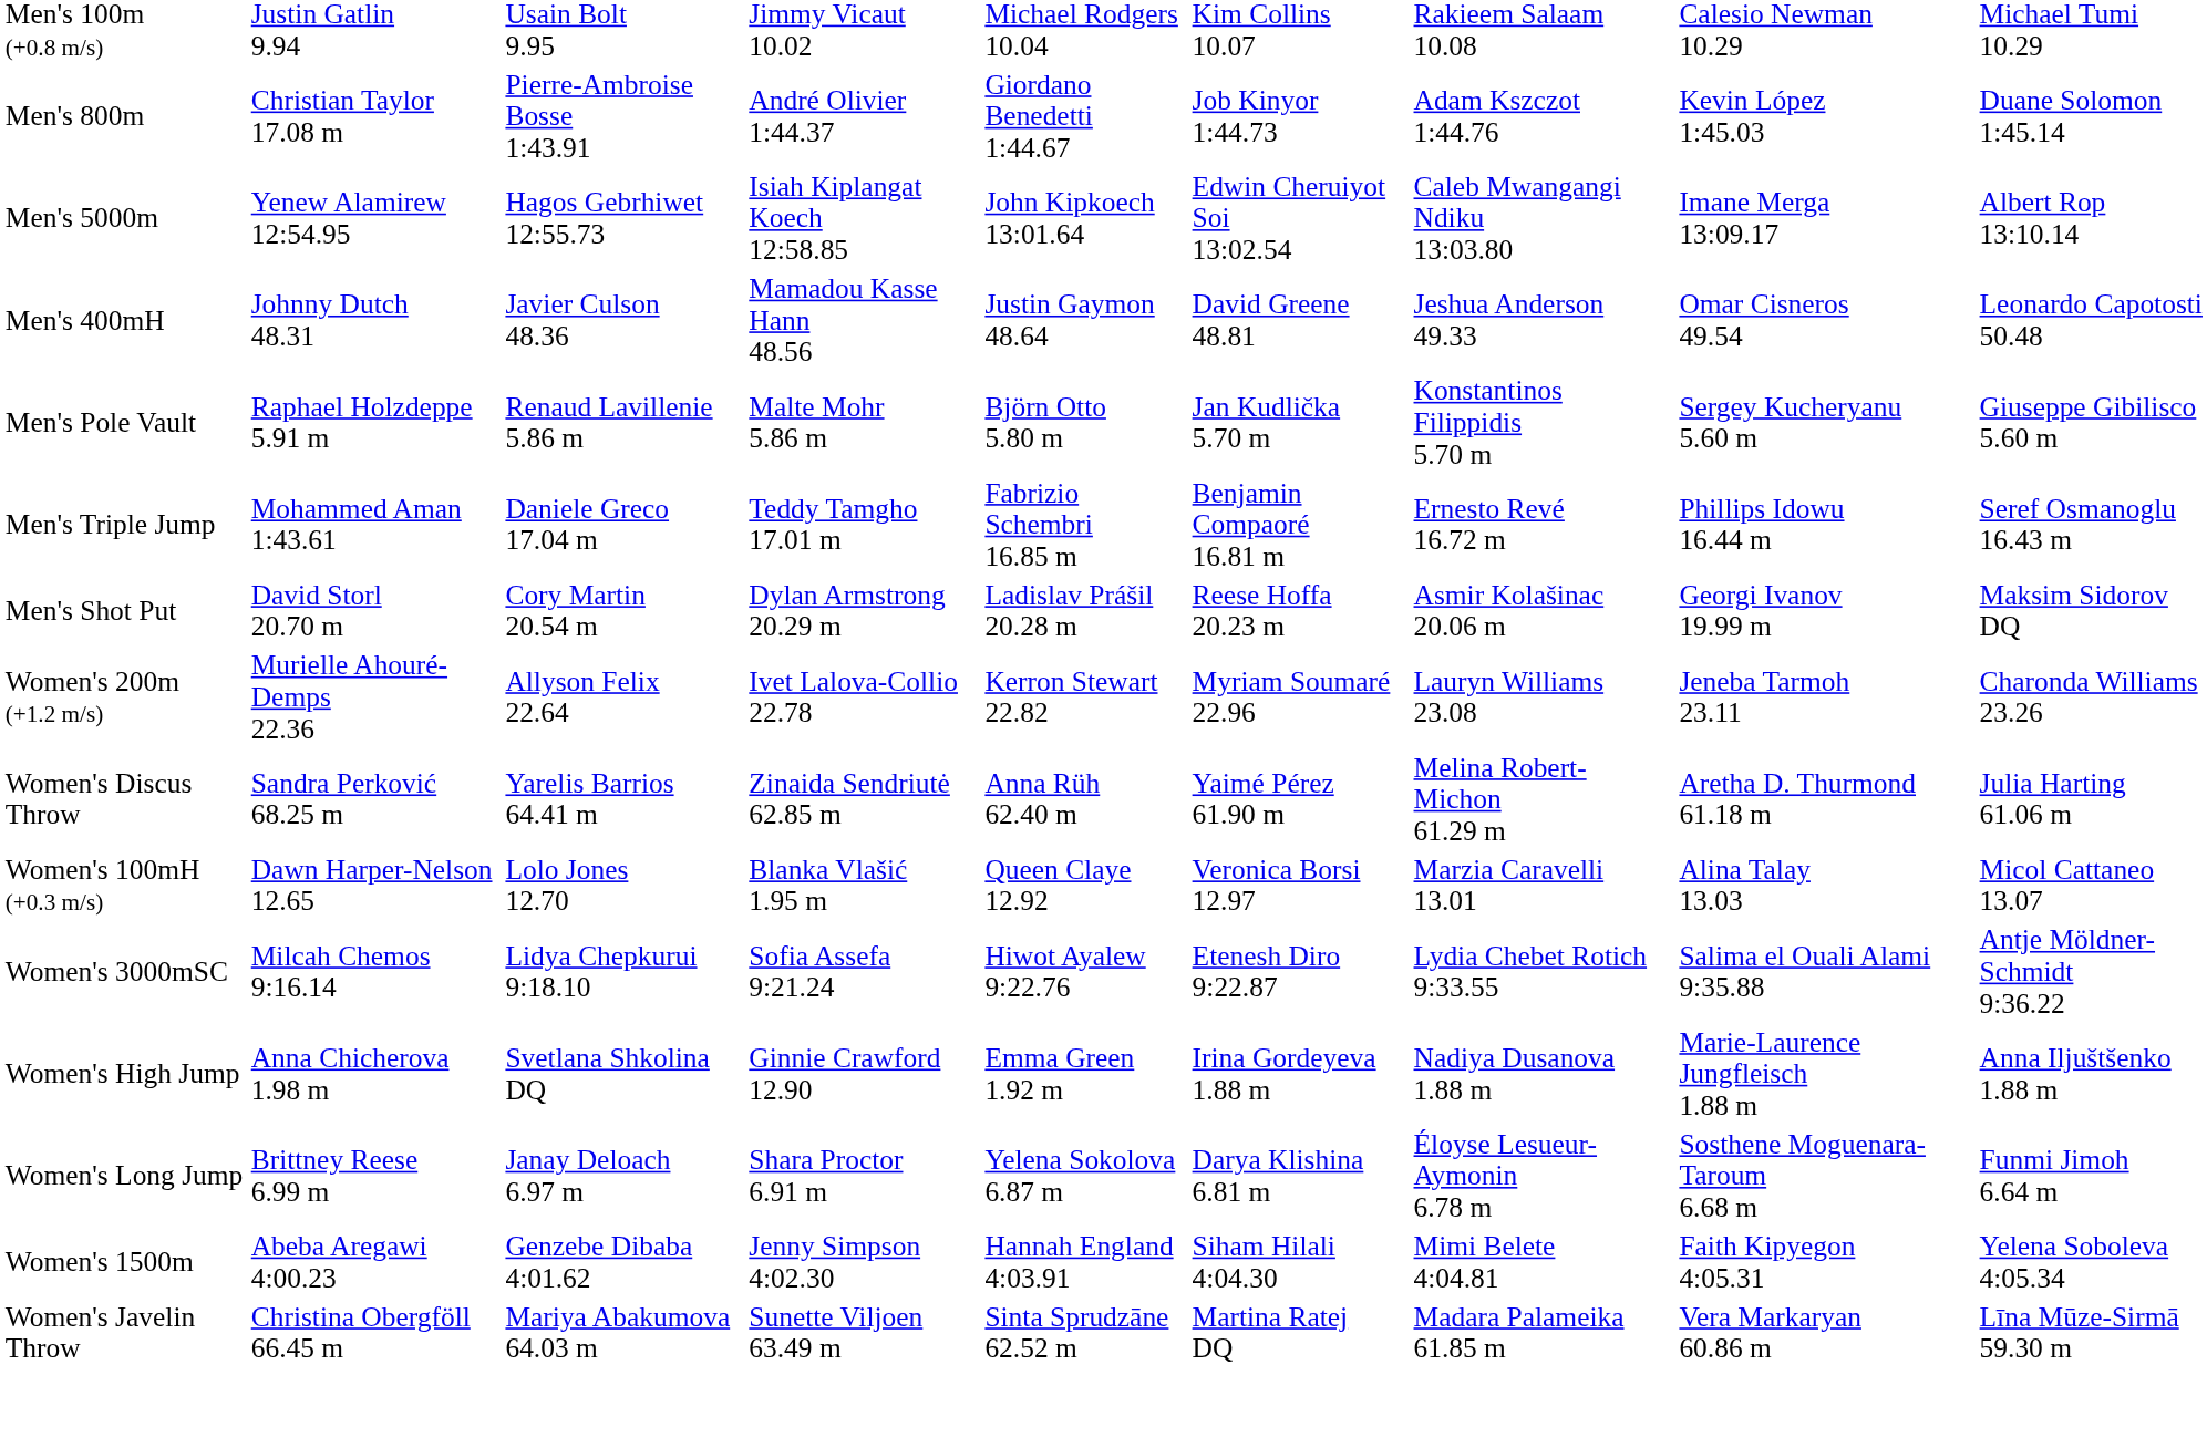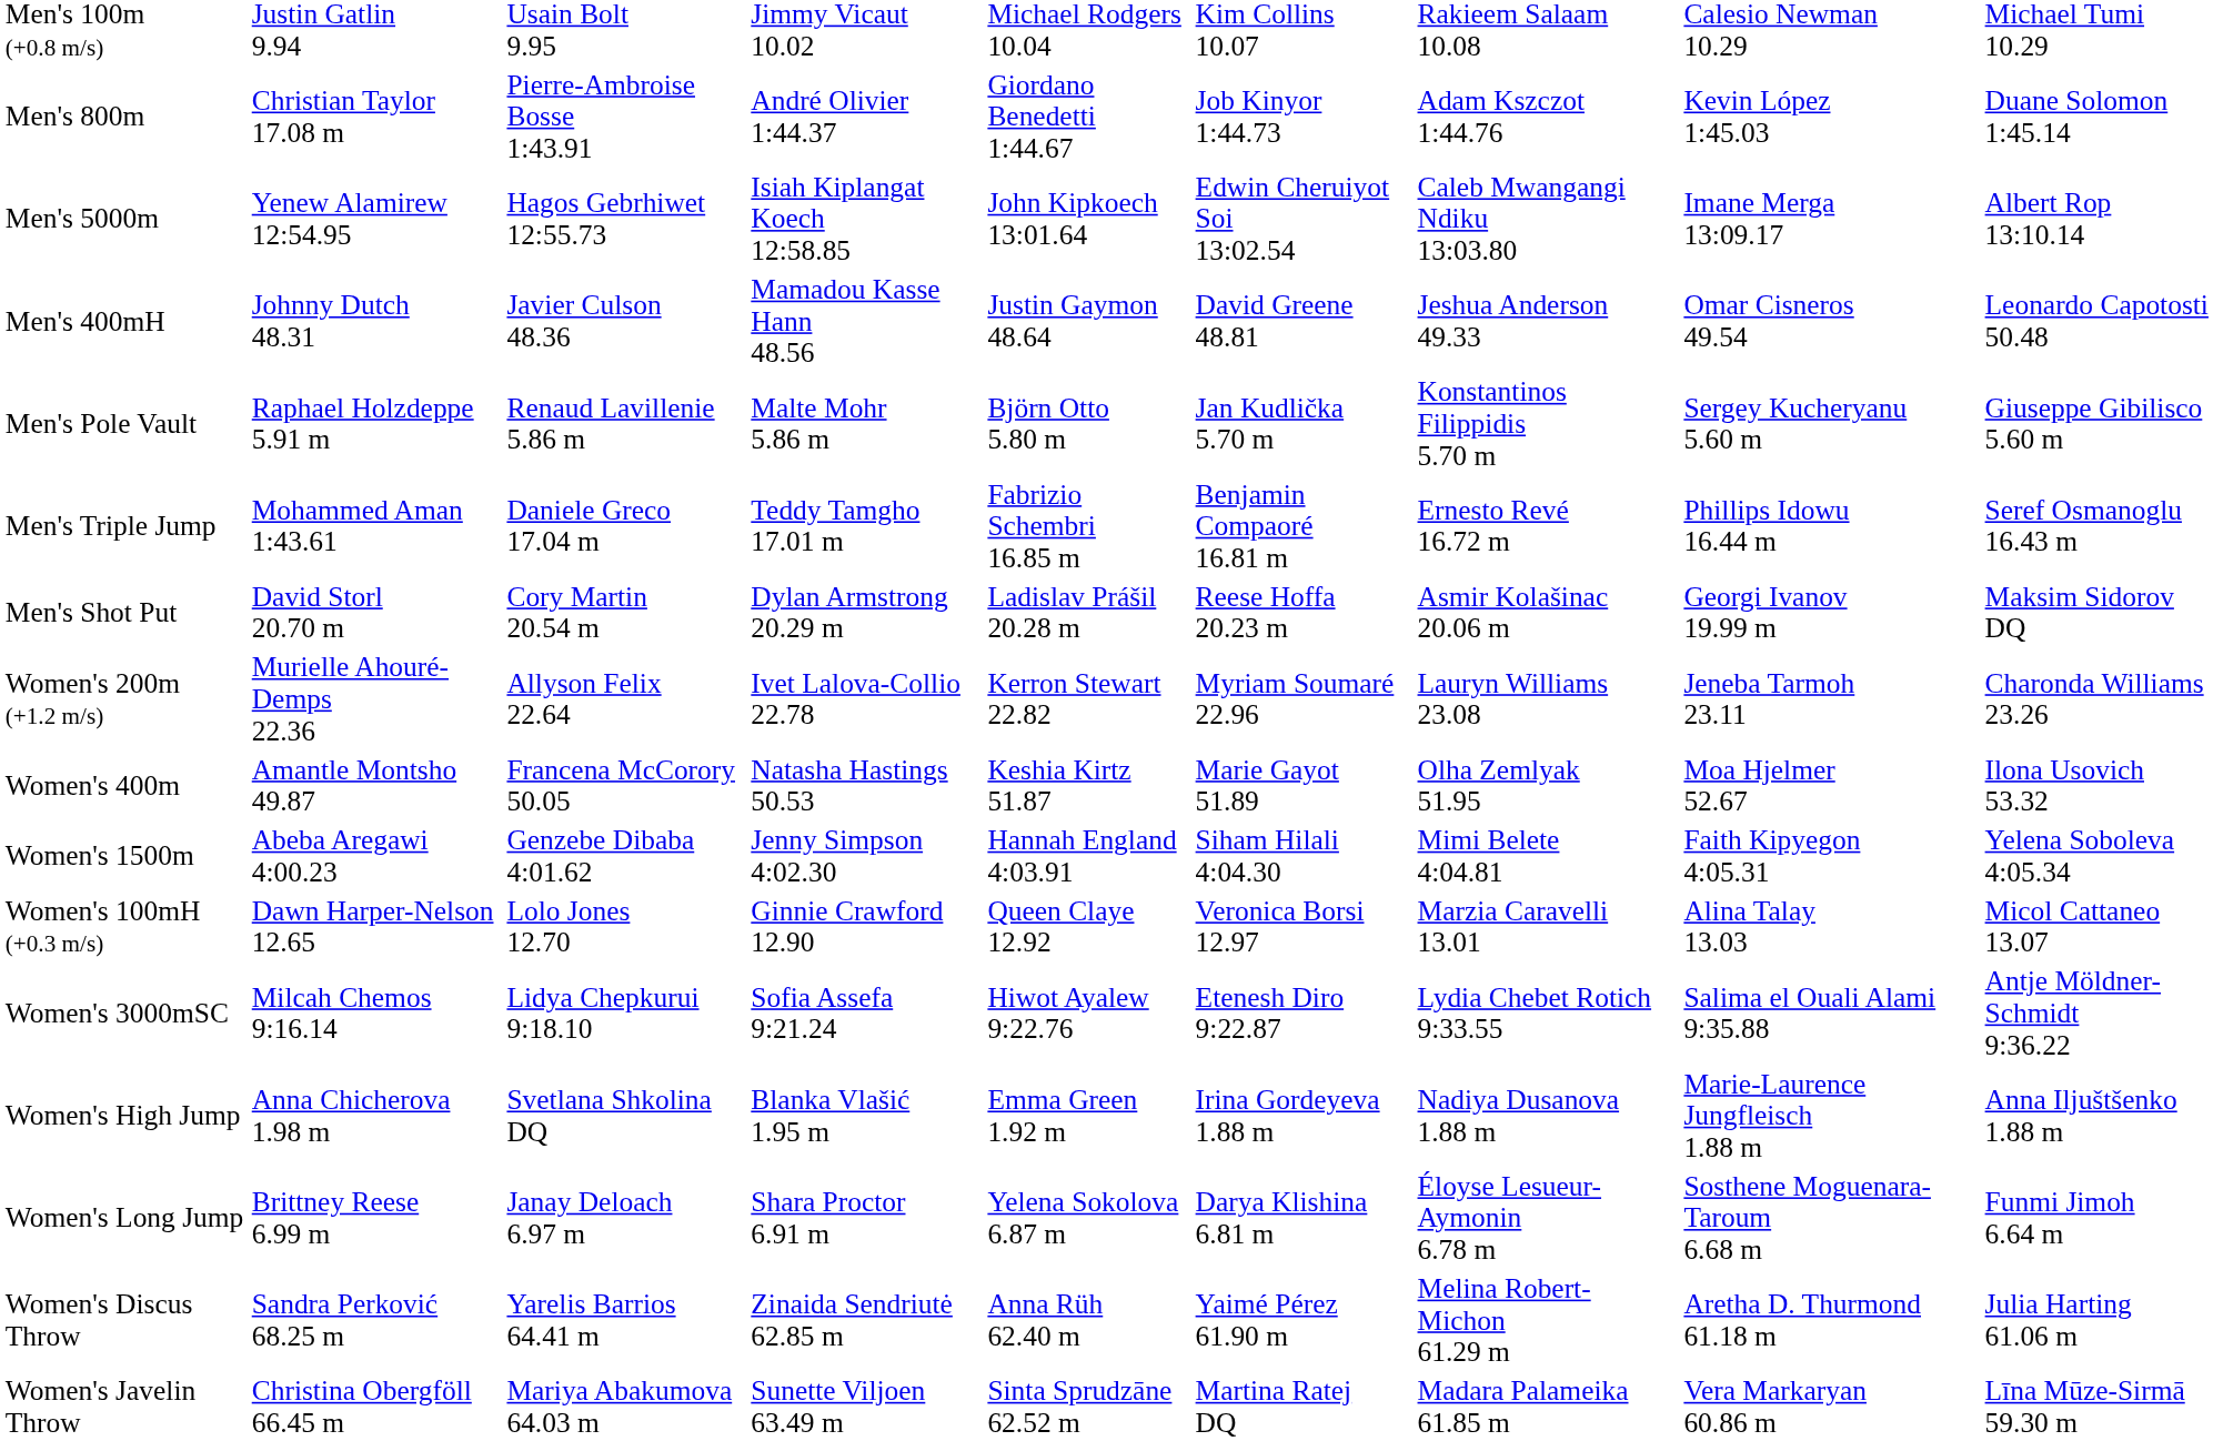 <table>
 <tr>
 <td>Men's 100m<br><small>(+0.8 m/s)</small></td>
 <td><a href='#'>Justin Gatlin</a><br>  9.94</td>
 <td><a href='#'>Usain Bolt</a><br>  9.95</td>
 <td><a href='#'>Jimmy Vicaut</a><br>  10.02</td>
 <td><a href='#'>Michael Rodgers</a><br>  10.04</td>
 <td><a href='#'>Kim Collins</a><br>  10.07</td>
 <td><a href='#'>Rakieem Salaam</a><br>  10.08</td>
 <td><a href='#'>Calesio Newman</a><br>  10.29</td>
 <td><a href='#'>Michael Tumi</a><br>  10.29</td>
 </tr>
 <tr>
 <td>Men's 800m</td>
 <td><a href='#'>Christian Taylor</a><br>  17.08 m</td>
 <td><a href='#'>Pierre-Ambroise Bosse</a><br>  1:43.91</td>
 <td><a href='#'>André Olivier</a><br>  1:44.37</td>
 <td><a href='#'>Giordano Benedetti</a><br>  1:44.67</td>
 <td><a href='#'>Job Kinyor</a><br>  1:44.73</td>
 <td><a href='#'>Adam Kszczot</a><br>  1:44.76</td>
 <td><a href='#'>Kevin López</a><br>  1:45.03</td>
 <td><a href='#'>Duane Solomon</a><br>  1:45.14</td>
 </tr>
 <tr>
 <td>Men's 5000m</td>
 <td><a href='#'>Yenew Alamirew</a><br>  12:54.95</td>
 <td><a href='#'>Hagos Gebrhiwet</a><br>  12:55.73</td>
 <td><a href='#'>Isiah Kiplangat Koech</a><br>  12:58.85</td>
 <td><a href='#'>John Kipkoech</a><br>  13:01.64</td>
 <td><a href='#'>Edwin Cheruiyot Soi</a><br>  13:02.54</td>
 <td><a href='#'>Caleb Mwangangi Ndiku</a><br>  13:03.80</td>
 <td><a href='#'>Imane Merga</a><br>  13:09.17</td>
 <td><a href='#'>Albert Rop</a><br>  13:10.14</td>
 </tr>
 <tr>
 <td>Men's 400mH</td>
 <td><a href='#'>Johnny Dutch</a><br>  48.31</td>
 <td><a href='#'>Javier Culson</a><br>  48.36</td>
 <td><a href='#'>Mamadou Kasse Hann</a><br>  48.56</td>
 <td><a href='#'>Justin Gaymon</a><br>  48.64</td>
 <td><a href='#'>David Greene</a><br>  48.81</td>
 <td><a href='#'>Jeshua Anderson</a><br>  49.33</td>
 <td><a href='#'>Omar Cisneros</a><br>  49.54</td>
 <td><a href='#'>Leonardo Capotosti</a><br>  50.48</td>
 </tr>
 <tr>
 <td>Men's Pole Vault</td>
 <td><a href='#'>Raphael Holzdeppe</a><br>  5.91 m</td>
 <td><a href='#'>Renaud Lavillenie</a><br>  5.86 m</td>
 <td><a href='#'>Malte Mohr</a><br>  5.86 m</td>
 <td><a href='#'>Björn Otto</a><br>  5.80 m</td>
 <td><a href='#'>Jan Kudlička</a><br>  5.70 m</td>
 <td><a href='#'>Konstantinos Filippidis</a><br>  5.70 m</td>
 <td><a href='#'>Sergey Kucheryanu</a><br>  5.60 m</td>
 <td><a href='#'>Giuseppe Gibilisco</a><br>  5.60 m</td>
 </tr>
 <tr>
 <td>Men's Triple Jump</td>
 <td><a href='#'>Mohammed Aman</a><br>  1:43.61</td>
 <td><a href='#'>Daniele Greco</a><br>  17.04 m</td>
 <td><a href='#'>Teddy Tamgho</a><br>  17.01 m</td>
 <td><a href='#'>Fabrizio Schembri</a><br>  16.85 m</td>
 <td><a href='#'>Benjamin Compaoré</a><br>  16.81 m</td>
 <td><a href='#'>Ernesto Revé</a><br>  16.72 m</td>
 <td><a href='#'>Phillips Idowu</a><br>  16.44 m</td>
 <td><a href='#'>Seref Osmanoglu</a><br>  16.43 m</td>
 </tr>
 <tr>
 <td>Men's Shot Put</td>
 <td><a href='#'>David Storl</a><br>  20.70 m</td>
 <td><a href='#'>Cory Martin</a><br>  20.54 m</td>
 <td><a href='#'>Dylan Armstrong</a><br>  20.29 m</td>
 <td><a href='#'>Ladislav Prášil</a><br>  20.28 m</td>
 <td><a href='#'>Reese Hoffa</a><br>  20.23 m</td>
 <td><a href='#'>Asmir Kolašinac</a><br>  20.06 m</td>
 <td><a href='#'>Georgi Ivanov</a><br>  19.99 m</td>
 <td><a href='#'>Maksim Sidorov</a><br>  DQ</td>
 </tr>
 <tr>
 <td>Women's 200m<br><small>(+1.2 m/s)</small></td>
 <td><a href='#'>Murielle Ahouré-Demps</a><br>  22.36</td>
 <td><a href='#'>Allyson Felix</a><br>  22.64</td>
 <td><a href='#'>Ivet Lalova-Collio</a><br>  22.78</td>
 <td><a href='#'>Kerron Stewart</a><br>  22.82</td>
 <td><a href='#'>Myriam Soumaré</a><br>  22.96</td>
 <td><a href='#'>Lauryn Williams</a><br>  23.08</td>
 <td><a href='#'>Jeneba Tarmoh</a><br>  23.11</td>
 <td><a href='#'>Charonda Williams</a><br>  23.26</td>
 </tr>
 <tr>
-<td>Women's Discus Throw</td>
-<td><a href='#'>Sandra Perković</a><br>  68.25 m</td>
-<td><a href='#'>Yarelis Barrios</a><br>  64.41 m</td>
-<td><a href='#'>Zinaida Sendriutė</a><br>  62.85 m</td>
-<td><a href='#'>Anna Rüh</a><br>  62.40 m</td>
-<td><a href='#'>Yaimé Pérez</a><br>  61.90 m</td>
-<td><a href='#'>Melina Robert-Michon</a><br>  61.29 m</td>
-<td><a href='#'>Aretha D. Thurmond</a><br>  61.18 m</td>
-<td><a href='#'>Julia Harting</a><br>  61.06 m</td>
+<td>Women's 400m</td>
+<td><a href='#'>Amantle Montsho</a><br>  49.87</td>
+<td><a href='#'>Francena McCorory</a><br>  50.05</td>
+<td><a href='#'>Natasha Hastings</a><br>  50.53</td>
+<td><a href='#'>Keshia Kirtz</a><br>  51.87</td>
+<td><a href='#'>Marie Gayot</a><br>  51.89</td>
+<td><a href='#'>Olha Zemlyak</a><br>  51.95</td>
+<td><a href='#'>Moa Hjelmer</a><br>  52.67</td>
+<td><a href='#'>Ilona Usovich</a><br>  53.32</td>
+</tr>
+<tr>
+<td>Women's 1500m</td>
+<td><a href='#'>Abeba Aregawi</a><br>  4:00.23</td>
+<td><a href='#'>Genzebe Dibaba</a><br>  4:01.62</td>
+<td><a href='#'>Jenny Simpson</a><br>  4:02.30</td>
+<td><a href='#'>Hannah England</a><br>  4:03.91</td>
+<td><a href='#'>Siham Hilali</a><br>  4:04.30</td>
+<td><a href='#'>Mimi Belete</a><br>  4:04.81</td>
+<td><a href='#'>Faith Kipyegon</a><br>  4:05.31</td>
+<td><a href='#'>Yelena Soboleva</a><br>  4:05.34</td>
 </tr>
 <tr>
 <td>Women's 100mH<br><small>(+0.3 m/s)</small></td>
 <td><a href='#'>Dawn Harper-Nelson</a><br>  12.65</td>
 <td><a href='#'>Lolo Jones</a><br>  12.70</td>
-<td><a href='#'>Blanka Vlašić</a><br>  1.95 m</td>
+<td><a href='#'>Ginnie Crawford</a><br>  12.90</td>
 <td><a href='#'>Queen Claye</a><br>  12.92</td>
 <td><a href='#'>Veronica Borsi</a><br>  12.97</td>
 <td><a href='#'>Marzia Caravelli</a><br>  13.01</td>
 <td><a href='#'>Alina Talay</a><br>  13.03</td>
 <td><a href='#'>Micol Cattaneo</a><br>  13.07</td>
 </tr>
 <tr>
 <td>Women's 3000mSC</td>
 <td><a href='#'>Milcah Chemos</a><br>  9:16.14</td>
 <td><a href='#'>Lidya Chepkurui</a><br>  9:18.10</td>
 <td><a href='#'>Sofia Assefa</a><br>  9:21.24</td>
 <td><a href='#'>Hiwot Ayalew</a><br>  9:22.76</td>
 <td><a href='#'>Etenesh Diro</a><br>  9:22.87</td>
 <td><a href='#'>Lydia Chebet Rotich</a><br>  9:33.55</td>
 <td><a href='#'>Salima el Ouali Alami</a><br>  9:35.88</td>
 <td><a href='#'>Antje Möldner-Schmidt</a><br>  9:36.22</td>
 </tr>
 <tr>
 <td>Women's High Jump</td>
 <td><a href='#'>Anna Chicherova</a><br>  1.98 m</td>
 <td><a href='#'>Svetlana Shkolina</a><br>  DQ</td>
-<td><a href='#'>Ginnie Crawford</a><br>  12.90</td>
+<td><a href='#'>Blanka Vlašić</a><br>  1.95 m</td>
 <td><a href='#'>Emma Green</a><br>  1.92 m</td>
 <td><a href='#'>Irina Gordeyeva</a><br>  1.88 m</td>
 <td><a href='#'>Nadiya Dusanova</a><br>  1.88 m</td>
 <td><a href='#'>Marie-Laurence Jungfleisch</a><br>  1.88 m</td>
 <td><a href='#'>Anna Iljuštšenko</a><br>  1.88 m</td>
 </tr>
 <tr>
 <td>Women's Long Jump</td>
 <td><a href='#'>Brittney Reese</a><br>  6.99 m</td>
 <td><a href='#'>Janay Deloach</a><br>  6.97 m</td>
 <td><a href='#'>Shara Proctor</a><br>  6.91 m</td>
 <td><a href='#'>Yelena Sokolova</a><br>  6.87 m</td>
 <td><a href='#'>Darya Klishina</a><br>  6.81 m</td>
 <td><a href='#'>Éloyse Lesueur-Aymonin</a><br>  6.78 m</td>
 <td><a href='#'>Sosthene Moguenara-Taroum</a><br>  6.68 m</td>
 <td><a href='#'>Funmi Jimoh</a><br>  6.64 m</td>
 </tr>
 <tr>
-<td>Women's 1500m</td>
-<td><a href='#'>Abeba Aregawi</a><br>  4:00.23</td>
-<td><a href='#'>Genzebe Dibaba</a><br>  4:01.62</td>
-<td><a href='#'>Jenny Simpson</a><br>  4:02.30</td>
-<td><a href='#'>Hannah England</a><br>  4:03.91</td>
-<td><a href='#'>Siham Hilali</a><br>  4:04.30</td>
-<td><a href='#'>Mimi Belete</a><br>  4:04.81</td>
-<td><a href='#'>Faith Kipyegon</a><br>  4:05.31</td>
-<td><a href='#'>Yelena Soboleva</a><br>  4:05.34</td>
+<td>Women's Discus Throw</td>
+<td><a href='#'>Sandra Perković</a><br>  68.25 m</td>
+<td><a href='#'>Yarelis Barrios</a><br>  64.41 m</td>
+<td><a href='#'>Zinaida Sendriutė</a><br>  62.85 m</td>
+<td><a href='#'>Anna Rüh</a><br>  62.40 m</td>
+<td><a href='#'>Yaimé Pérez</a><br>  61.90 m</td>
+<td><a href='#'>Melina Robert-Michon</a><br>  61.29 m</td>
+<td><a href='#'>Aretha D. Thurmond</a><br>  61.18 m</td>
+<td><a href='#'>Julia Harting</a><br>  61.06 m</td>
 </tr>
 <tr>
 <td>Women's Javelin Throw</td>
 <td><a href='#'>Christina Obergföll</a><br>  66.45 m</td>
 <td><a href='#'>Mariya Abakumova</a><br>  64.03 m</td>
 <td><a href='#'>Sunette Viljoen</a><br>  63.49 m</td>
 <td><a href='#'>Sinta Sprudzāne</a><br>  62.52 m</td>
 <td><a href='#'>Martina Ratej</a><br>  DQ</td>
 <td><a href='#'>Madara Palameika</a><br>  61.85 m</td>
 <td><a href='#'>Vera Markaryan</a><br>  60.86 m</td>
 <td><a href='#'>Līna Mūze-Sirmā</a><br>  59.30 m</td>
 </tr>
 </table>
